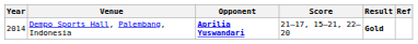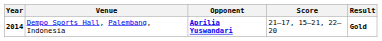 <table class="sortable wikitable" style="font-size: 90%;">
 <tr>
 <th>Year</th>
 <th>Venue</th>
 <th>Opponent</th>
 <th>Score</th>
 <th>Result</th>
-<th>Ref</th>
 </tr>
 <tr style="background:white">
-<td align="center">2014</td>
+<td align="center"><strong>2014</strong></td>
 <td align="left"><a href='#'>Dempo Sports Hall</a>, <a href='#'>Palembang</a>, Indonesia</td>
 <td align="left"><strong> <a href='#'>Aprilia Yuswandari</a></strong></td>
 <td align="left">21–17, 15–21, 22–20</td>
 <td style="text-align:left; background:white"> <strong>Gold</strong></td>
-<td style="text-align:center; background:white"></td>
 </tr>
 </table>
